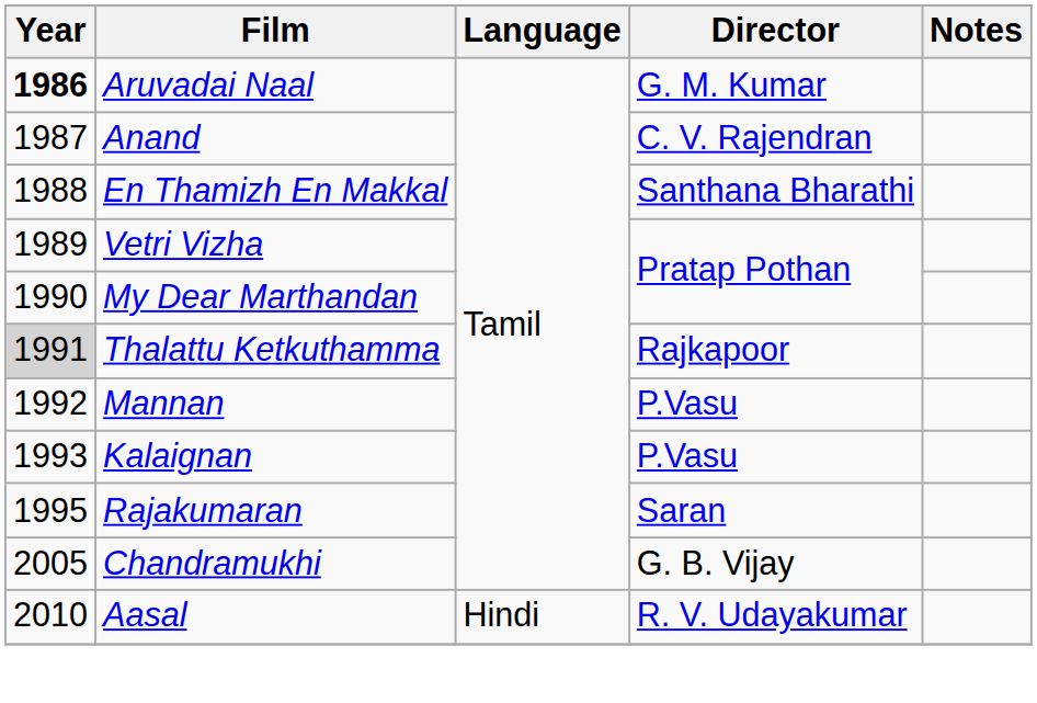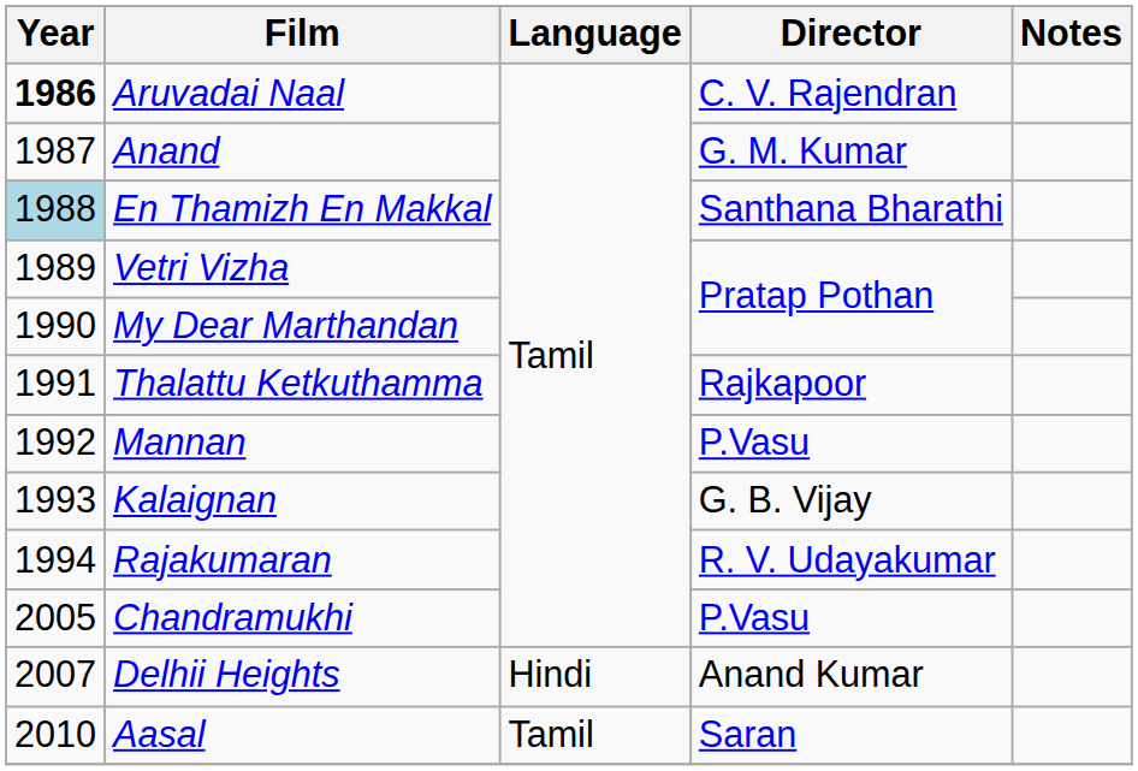 <table class="wikitable">
 <tr>
 </tr>
 <tr>
 <th>Year</th>
 <th>Film</th>
 <th>Language</th>
 <th>Director</th>
 <th>Notes</th>
 </tr>
 <tr>
 <td><strong>1986</strong></td>
 <td><em><a href='#'>Aruvadai Naal</a></em></td>
 <td rowspan="10">Tamil</td>
-<td><a href='#'>G. M. Kumar</a></td>
+<td><a href='#'>C. V. Rajendran</a></td>
 <td></td>
 </tr>
 <tr>
 <td>1987</td>
 <td><em><a href='#'>Anand</a></em></td>
-<td><a href='#'>C. V. Rajendran</a></td>
+<td><a href='#'>G. M. Kumar</a></td>
 <td></td>
 </tr>
 <tr>
-<td>1988</td>
+<td style="background: lightblue;">1988</td>
 <td><em><a href='#'>En Thamizh En Makkal</a></em></td>
 <td><a href='#'>Santhana Bharathi</a></td>
 <td></td>
 </tr>
 <tr>
 <td>1989</td>
 <td><em><a href='#'>Vetri Vizha</a></em></td>
 <td rowspan="2"><a href='#'>Pratap Pothan</a></td>
 <td></td>
 </tr>
 <tr>
 <td>1990</td>
 <td><em><a href='#'>My Dear Marthandan</a></em></td>
 <td></td>
 </tr>
 <tr>
-<td style="background: lightgrey;">1991</td>
+<td>1991</td>
 <td><em><a href='#'>Thalattu Ketkuthamma</a></em></td>
 <td><a href='#'>Rajkapoor</a></td>
 <td></td>
 </tr>
 <tr>
 <td>1992</td>
 <td><em><a href='#'>Mannan</a></em></td>
 <td><a href='#'>P.Vasu</a></td>
 <td></td>
 </tr>
 <tr>
 <td>1993</td>
 <td><em><a href='#'>Kalaignan</a></em></td>
-<td><a href='#'>P.Vasu</a></td>
+<td>G. B. Vijay</td>
 <td></td>
 </tr>
 <tr>
-<td>1995</td>
+<td>1994</td>
 <td><em><a href='#'>Rajakumaran</a></em></td>
-<td><a href='#'>Saran</a></td>
+<td><a href='#'>R. V. Udayakumar</a></td>
 <td></td>
 </tr>
 <tr>
 <td>2005</td>
 <td><em><a href='#'>Chandramukhi</a></em></td>
-<td>G. B. Vijay</td>
+<td><a href='#'>P.Vasu</a></td>
+<td></td>
+</tr>
+<tr>
+<td>2007</td>
+<td><em><a href='#'>Delhii Heights</a></em></td>
+<td>Hindi</td>
+<td>Anand Kumar</td>
 <td></td>
 </tr>
 <tr>
 <td>2010</td>
 <td><em><a href='#'>Aasal</a></em></td>
-<td>Hindi</td>
-<td><a href='#'>R. V. Udayakumar</a></td>
+<td>Tamil</td>
+<td><a href='#'>Saran</a></td>
 <td></td>
 </tr>
 <tr>
 </tr>
 </table>
